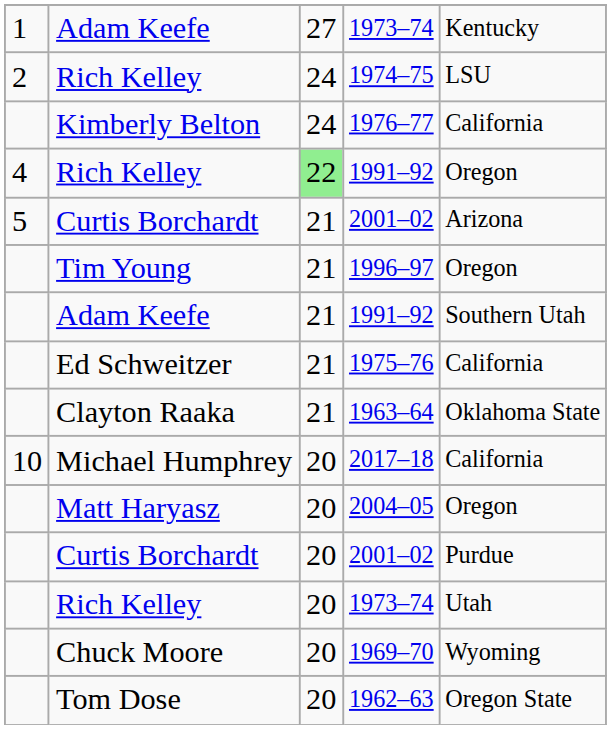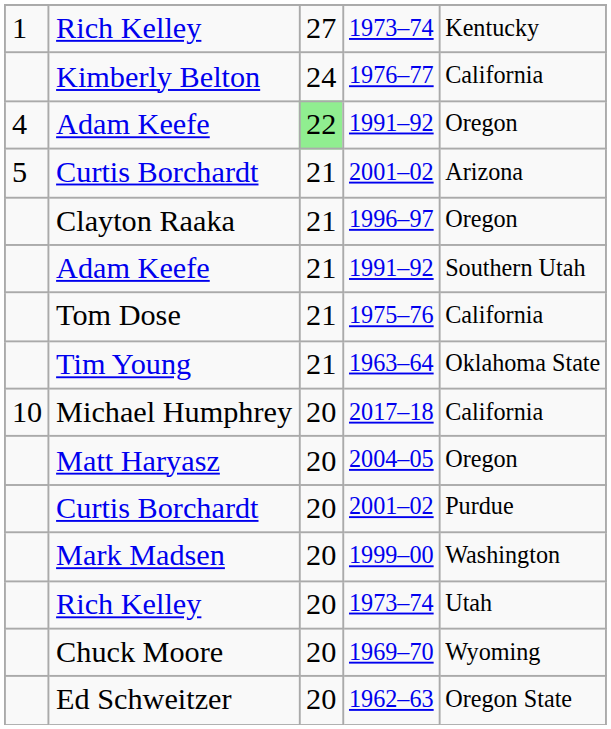 <table class="wikitable">
 <tr>
 </tr>
 <tr>
 <td>1</td>
-<td><a href='#'>Adam Keefe</a></td>
+<td><a href='#'>Rich Kelley</a></td>
 <td>27</td>
 <td style="font-size:80%;"><a href='#'>1973–74</a></td>
 <td style="font-size:80%;">Kentucky</td>
-</tr>
-<tr>
-<td>2</td>
-<td><a href='#'>Rich Kelley</a></td>
-<td>24</td>
-<td style="font-size:80%;"><a href='#'>1974–75</a></td>
-<td style="font-size:80%;">LSU</td>
 </tr>
 <tr>
 <td></td>
 <td><a href='#'>Kimberly Belton</a></td>
 <td>24</td>
 <td style="font-size:80%;"><a href='#'>1976–77</a></td>
 <td style="font-size:80%;">California</td>
 </tr>
 <tr>
 <td>4</td>
-<td><a href='#'>Rich Kelley</a></td>
+<td><a href='#'>Adam Keefe</a></td>
 <td style="background: lightgreen;">22</td>
 <td style="font-size:80%;"><a href='#'>1991–92</a></td>
 <td style="font-size:80%;">Oregon</td>
 </tr>
 <tr>
 <td>5</td>
 <td><a href='#'>Curtis Borchardt</a></td>
 <td>21</td>
 <td style="font-size:80%;"><a href='#'>2001–02</a></td>
 <td style="font-size:80%;">Arizona</td>
 </tr>
 <tr>
 <td></td>
-<td><a href='#'>Tim Young</a></td>
+<td>Clayton Raaka</td>
 <td>21</td>
 <td style="font-size:80%;"><a href='#'>1996–97</a></td>
 <td style="font-size:80%;">Oregon</td>
 </tr>
 <tr>
 <td></td>
 <td><a href='#'>Adam Keefe</a></td>
 <td>21</td>
 <td style="font-size:80%;"><a href='#'>1991–92</a></td>
 <td style="font-size:80%;">Southern Utah</td>
 </tr>
 <tr>
 <td></td>
-<td>Ed Schweitzer</td>
+<td>Tom Dose</td>
 <td>21</td>
 <td style="font-size:80%;"><a href='#'>1975–76</a></td>
 <td style="font-size:80%;">California</td>
 </tr>
 <tr>
 <td></td>
-<td>Clayton Raaka</td>
+<td><a href='#'>Tim Young</a></td>
 <td>21</td>
 <td style="font-size:80%;"><a href='#'>1963–64</a></td>
 <td style="font-size:80%;">Oklahoma State</td>
 </tr>
 <tr>
 <td>10</td>
 <td>Michael Humphrey</td>
 <td>20</td>
 <td style="font-size:80%;"><a href='#'>2017–18</a></td>
 <td style="font-size:80%;">California</td>
 </tr>
 <tr>
 <td></td>
 <td><a href='#'>Matt Haryasz</a></td>
 <td>20</td>
 <td style="font-size:80%;"><a href='#'>2004–05</a></td>
 <td style="font-size:80%;">Oregon</td>
 </tr>
 <tr>
 <td></td>
 <td><a href='#'>Curtis Borchardt</a></td>
 <td>20</td>
 <td style="font-size:80%;"><a href='#'>2001–02</a></td>
 <td style="font-size:80%;">Purdue</td>
 </tr>
 <tr>
 <td></td>
+<td><a href='#'>Mark Madsen</a></td>
+<td>20</td>
+<td style="font-size:80%;"><a href='#'>1999–00</a></td>
+<td style="font-size:80%;">Washington</td>
+</tr>
+<tr>
+<td></td>
 <td><a href='#'>Rich Kelley</a></td>
 <td>20</td>
 <td style="font-size:80%;"><a href='#'>1973–74</a></td>
 <td style="font-size:80%;">Utah</td>
 </tr>
 <tr>
 <td></td>
 <td>Chuck Moore</td>
 <td>20</td>
 <td style="font-size:80%;"><a href='#'>1969–70</a></td>
 <td style="font-size:80%;">Wyoming</td>
 </tr>
 <tr>
 <td></td>
-<td>Tom Dose</td>
+<td>Ed Schweitzer</td>
 <td>20</td>
 <td style="font-size:80%;"><a href='#'>1962–63</a></td>
 <td style="font-size:80%;">Oregon State</td>
 </tr>
 </table>
